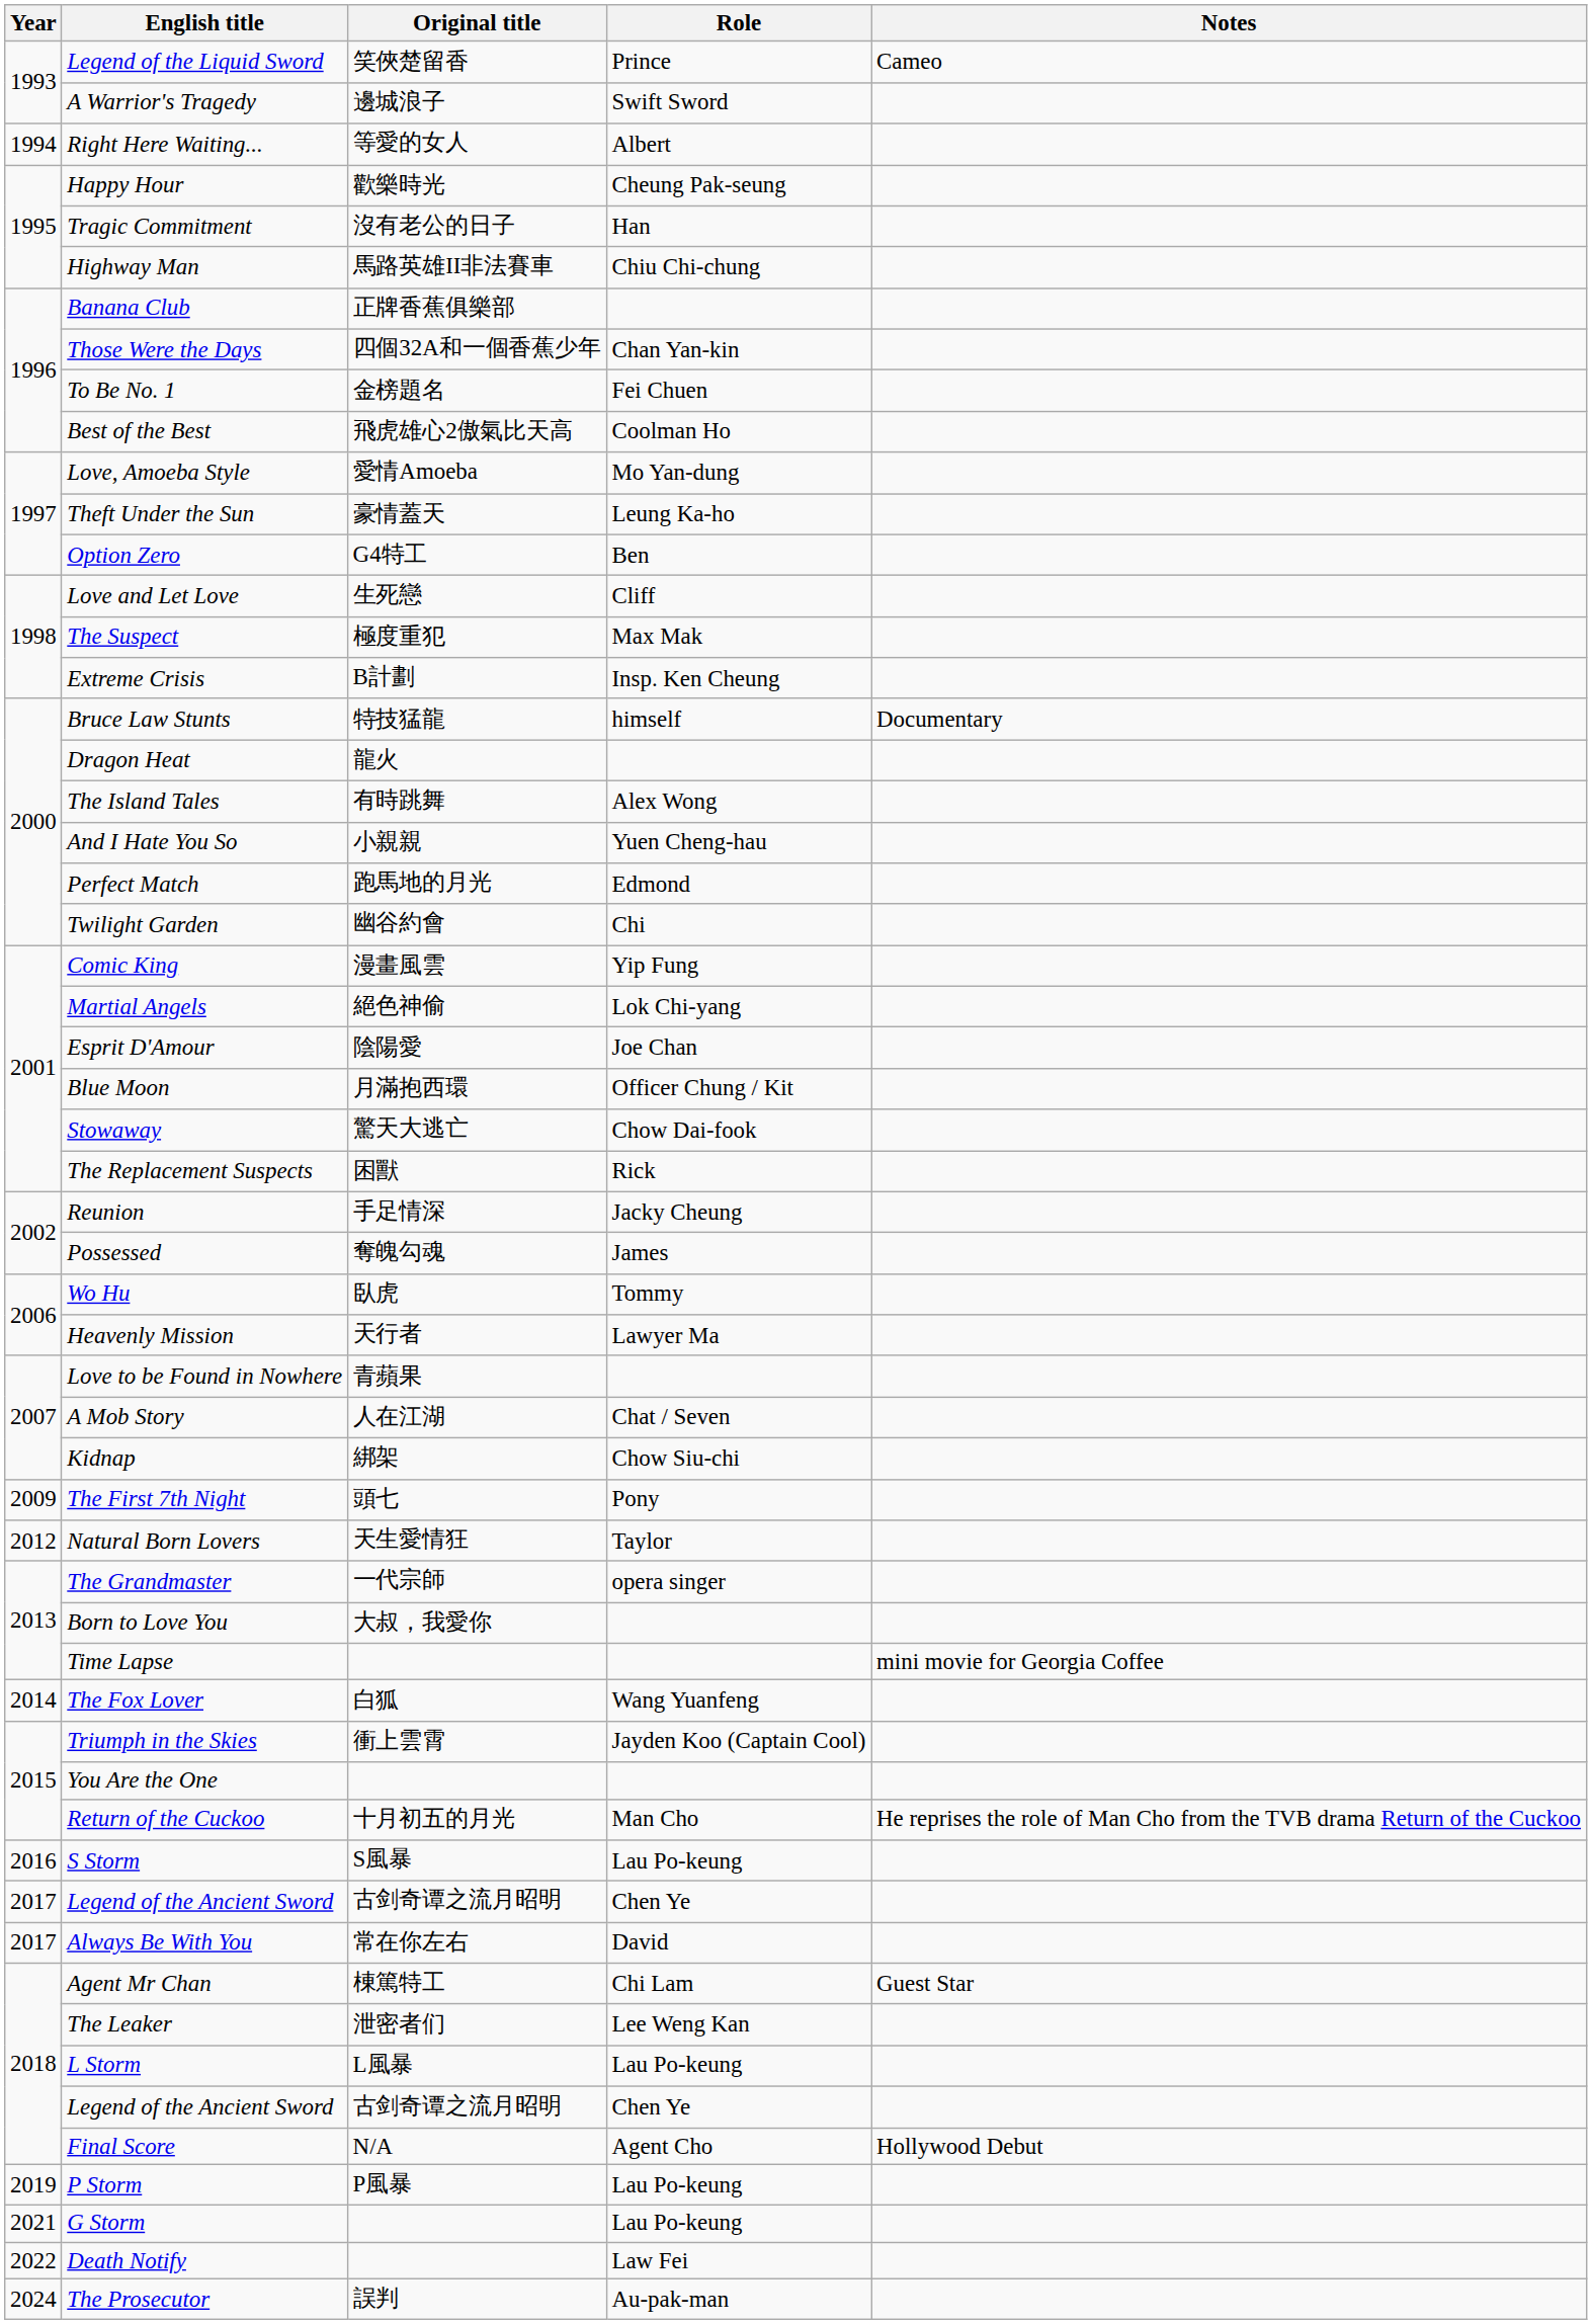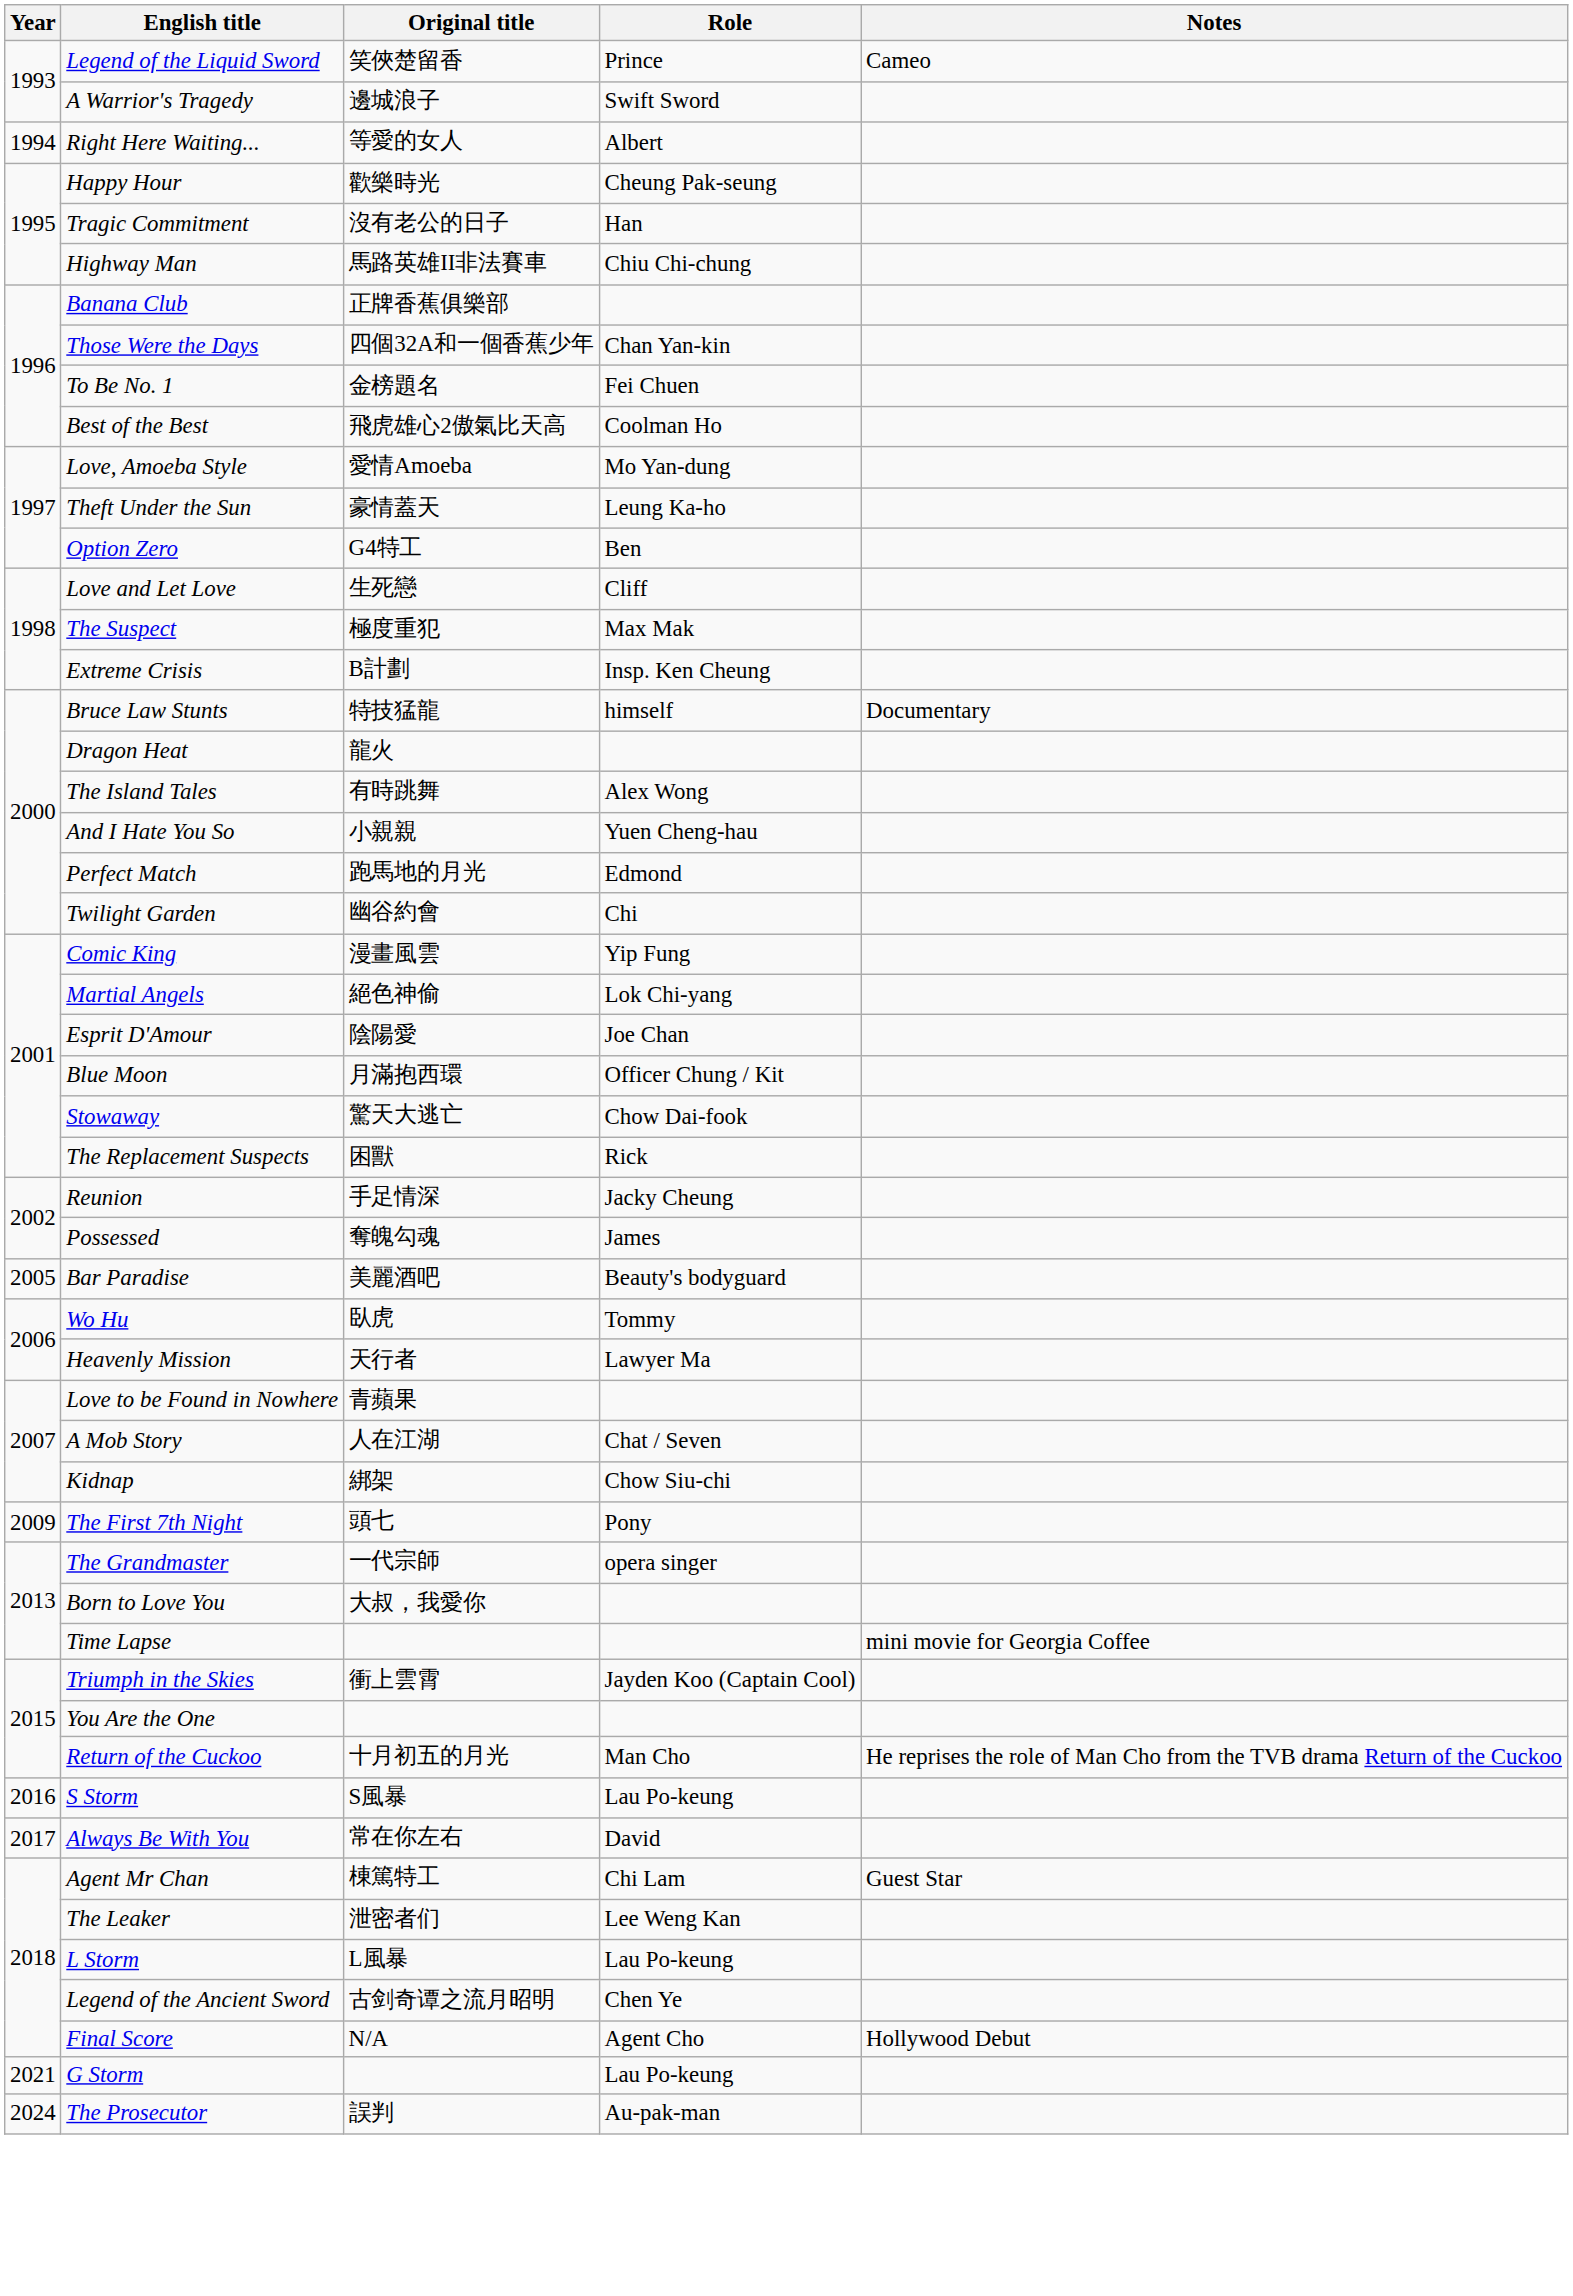 <table class="wikitable sortable">
 <tr>
 <th>Year</th>
 <th>English title</th>
 <th>Original title</th>
 <th>Role</th>
 <th class="unsortable">Notes</th>
 </tr>
 <tr>
 <td rowspan=2>1993</td>
 <td><em><a href='#'>Legend of the Liquid Sword</a></em></td>
 <td>笑俠楚留香</td>
 <td>Prince</td>
 <td>Cameo</td>
 </tr>
 <tr>
 <td><em>A Warrior's Tragedy</em></td>
 <td>邊城浪子</td>
 <td>Swift Sword</td>
 <td></td>
 </tr>
 <tr>
 <td>1994</td>
 <td><em>Right Here Waiting...</em></td>
 <td>等愛的女人</td>
 <td>Albert</td>
 <td></td>
 </tr>
 <tr>
 <td rowspan=3>1995</td>
 <td><em>Happy Hour</em></td>
 <td>歡樂時光</td>
 <td>Cheung Pak-seung</td>
 <td></td>
 </tr>
 <tr>
 <td><em>Tragic Commitment</em></td>
 <td>沒有老公的日子</td>
 <td>Han</td>
 <td></td>
 </tr>
 <tr>
 <td><em>Highway Man</em></td>
 <td>馬路英雄II非法賽車</td>
 <td>Chiu Chi-chung</td>
 <td></td>
 </tr>
 <tr>
 <td rowspan=4>1996</td>
 <td><em><a href='#'>Banana Club</a></em></td>
 <td>正牌香蕉俱樂部</td>
 <td></td>
 <td></td>
 </tr>
 <tr>
 <td><em><a href='#'>Those Were the Days</a></em></td>
 <td>四個32A和一個香蕉少年</td>
 <td>Chan Yan-kin</td>
 <td></td>
 </tr>
 <tr>
 <td><em>To Be No. 1</em></td>
 <td>金榜題名</td>
 <td>Fei Chuen</td>
 <td></td>
 </tr>
 <tr>
 <td><em>Best of the Best</em></td>
 <td>飛虎雄心2傲氣比天高</td>
 <td>Coolman Ho</td>
 <td></td>
 </tr>
 <tr>
 <td rowspan=3>1997</td>
 <td><em>Love, Amoeba Style</em></td>
 <td>愛情Amoeba</td>
 <td>Mo Yan-dung</td>
 <td></td>
 </tr>
 <tr>
 <td><em>Theft Under the Sun</em></td>
 <td>豪情蓋天</td>
 <td>Leung Ka-ho</td>
 <td></td>
 </tr>
 <tr>
 <td><em><a href='#'>Option Zero</a></em></td>
 <td>G4特工</td>
 <td>Ben</td>
 <td></td>
 </tr>
 <tr>
 <td rowspan=3>1998</td>
 <td><em>Love and Let Love</em></td>
 <td>生死戀</td>
 <td>Cliff</td>
 <td></td>
 </tr>
 <tr>
 <td><em><a href='#'>The Suspect</a></em></td>
 <td>極度重犯</td>
 <td>Max Mak</td>
 <td></td>
 </tr>
 <tr>
 <td><em>Extreme Crisis</em></td>
 <td>B計劃</td>
 <td>Insp. Ken Cheung</td>
 <td></td>
 </tr>
 <tr>
 <td rowspan=6>2000</td>
 <td><em>Bruce Law Stunts</em></td>
 <td>特技猛龍</td>
 <td>himself</td>
 <td>Documentary</td>
 </tr>
 <tr>
 <td><em>Dragon Heat</em></td>
 <td>龍火</td>
 <td></td>
 <td></td>
 </tr>
 <tr>
 <td><em>The Island Tales</em></td>
 <td>有時跳舞</td>
 <td>Alex Wong</td>
 <td></td>
 </tr>
 <tr>
 <td><em>And I Hate You So</em></td>
 <td>小親親</td>
 <td>Yuen Cheng-hau</td>
 <td></td>
 </tr>
 <tr>
 <td><em>Perfect Match</em></td>
 <td>跑馬地的月光</td>
 <td>Edmond</td>
 <td></td>
 </tr>
 <tr>
 <td><em>Twilight Garden</em></td>
 <td>幽谷約會</td>
 <td>Chi</td>
 <td></td>
 </tr>
 <tr>
 <td rowspan=6>2001</td>
 <td><em><a href='#'>Comic King</a></em></td>
 <td>漫畫風雲</td>
 <td>Yip Fung</td>
 <td></td>
 </tr>
 <tr>
 <td><em><a href='#'>Martial Angels</a></em></td>
 <td>絕色神偷</td>
 <td>Lok Chi-yang</td>
 <td></td>
 </tr>
 <tr>
 <td><em>Esprit D'Amour</em></td>
 <td>陰陽愛</td>
 <td>Joe Chan</td>
 <td></td>
 </tr>
 <tr>
 <td><em>Blue Moon</em></td>
 <td>月滿抱西環</td>
 <td>Officer Chung / Kit</td>
 <td></td>
 </tr>
 <tr>
 <td><em><a href='#'>Stowaway</a></em></td>
 <td>驚天大逃亡</td>
 <td>Chow Dai-fook</td>
 <td></td>
 </tr>
 <tr>
 <td><em>The Replacement Suspects</em></td>
 <td>困獸</td>
 <td>Rick</td>
 <td></td>
 </tr>
 <tr>
 <td rowspan=2>2002</td>
 <td><em>Reunion</em></td>
 <td>手足情深</td>
 <td>Jacky Cheung</td>
 <td></td>
 </tr>
 <tr>
 <td><em>Possessed</em></td>
 <td>奪魄勾魂</td>
 <td>James</td>
 <td></td>
 </tr>
 <tr>
+<td>2005</td>
+<td><em>Bar Paradise</em></td>
+<td>美麗酒吧</td>
+<td>Beauty's bodyguard</td>
+<td></td>
+</tr>
+<tr>
 <td rowspan=2>2006</td>
 <td><em><a href='#'>Wo Hu</a></em></td>
 <td>臥虎</td>
 <td>Tommy</td>
 <td></td>
 </tr>
 <tr>
 <td><em>Heavenly Mission</em></td>
 <td>天行者</td>
 <td>Lawyer Ma</td>
 <td></td>
 </tr>
 <tr>
 <td rowspan=3>2007</td>
 <td><em>Love to be Found in Nowhere</em></td>
 <td>青蘋果</td>
 <td></td>
 <td></td>
 </tr>
 <tr>
 <td><em>A Mob Story</em></td>
 <td>人在江湖</td>
 <td>Chat / Seven</td>
 <td></td>
 </tr>
 <tr>
 <td><em>Kidnap</em></td>
 <td>綁架</td>
 <td>Chow Siu-chi</td>
 <td></td>
 </tr>
 <tr>
 <td>2009</td>
 <td><em><a href='#'>The First 7th Night</a></em></td>
 <td>頭七</td>
 <td>Pony</td>
 <td></td>
 </tr>
 <tr>
-<td>2012</td>
-<td><em>Natural Born Lovers</em></td>
-<td>天生愛情狂</td>
-<td>Taylor</td>
-<td></td>
-</tr>
-<tr>
 <td rowspan=3>2013</td>
 <td><em><a href='#'>The Grandmaster</a></em></td>
 <td>一代宗師</td>
 <td>opera singer</td>
 <td></td>
 </tr>
 <tr>
 <td><em>Born to Love You</em></td>
 <td>大叔，我愛你</td>
 <td></td>
 <td></td>
 </tr>
 <tr>
 <td><em>Time Lapse</em></td>
 <td></td>
 <td></td>
 <td>mini movie for Georgia Coffee</td>
-</tr>
-<tr>
-<td>2014</td>
-<td><em><a href='#'>The Fox Lover</a></em></td>
-<td>白狐</td>
-<td>Wang Yuanfeng</td>
-<td></td>
 </tr>
 <tr>
 <td rowspan=3>2015</td>
 <td><em><a href='#'>Triumph in the Skies</a></em></td>
 <td>衝上雲霄</td>
 <td>Jayden Koo (Captain Cool)</td>
 <td></td>
 </tr>
 <tr>
 <td><em>You Are the One</em></td>
 <td></td>
 <td></td>
 <td></td>
 </tr>
 <tr>
 <td><em><a href='#'>Return of the Cuckoo</a></em></td>
 <td>十月初五的月光</td>
 <td>Man Cho</td>
 <td>He reprises the role of Man Cho from the TVB drama <a href='#'>Return of the Cuckoo</a></td>
 </tr>
 <tr>
 <td>2016</td>
 <td><em><a href='#'>S Storm</a></em></td>
 <td>S風暴</td>
 <td>Lau Po-keung</td>
-<td></td>
-</tr>
-<tr>
-<td>2017</td>
-<td><em><a href='#'>Legend of the Ancient Sword</a></em></td>
-<td>古剑奇谭之流月昭明</td>
-<td>Chen Ye</td>
 <td></td>
 </tr>
 <tr>
 <td>2017</td>
 <td><em><a href='#'>Always Be With You</a></em></td>
 <td>常在你左右</td>
 <td>David</td>
 <td></td>
 </tr>
 <tr>
 <td rowspan=5>2018</td>
 <td><em>Agent Mr Chan</em></td>
 <td>棟篤特工</td>
 <td>Chi Lam</td>
 <td>Guest Star</td>
 </tr>
 <tr>
 <td><em>The Leaker</em></td>
 <td>泄密者们</td>
 <td>Lee Weng Kan</td>
 <td></td>
 </tr>
 <tr>
 <td><em><a href='#'>L Storm</a></em></td>
 <td>L風暴</td>
 <td>Lau Po-keung</td>
 <td></td>
 </tr>
 <tr>
 <td><em>Legend of the Ancient Sword</em></td>
 <td>古剑奇谭之流月昭明</td>
 <td>Chen Ye</td>
 <td></td>
 </tr>
 <tr>
 <td><em><a href='#'>Final Score</a></em></td>
 <td>N/A</td>
 <td>Agent Cho</td>
 <td>Hollywood Debut</td>
 </tr>
 <tr>
-<td>2019</td>
-<td><em><a href='#'>P Storm</a></em></td>
-<td>P風暴</td>
-<td>Lau Po-keung</td>
-<td></td>
-</tr>
-<tr>
 <td>2021</td>
 <td><em><a href='#'>G Storm</a></em></td>
 <td></td>
 <td>Lau Po-keung</td>
-<td></td>
-</tr>
-<tr>
-<td>2022</td>
-<td><em><a href='#'>Death Notify</a></em></td>
-<td></td>
-<td>Law Fei</td>
 <td></td>
 </tr>
 <tr>
 <td>2024</td>
 <td><em><a href='#'>The Prosecutor</a></em></td>
 <td>誤判</td>
 <td>Au-pak-man</td>
 <td></td>
 </tr>
 </table>
